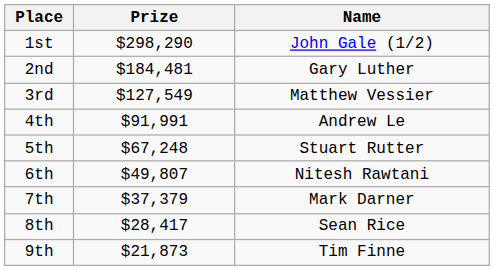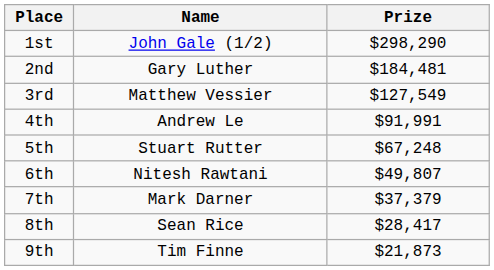 <table class="wikitable">
 <tr>
 <th width="50">Place</th>
+<th width="200">Name</th>
 <th width="125">Prize</th>
-<th width="200">Name</th>
 </tr>
 <tr>
 <td align = "center">1st</td>
+<td align = "center"><a href='#'>John Gale</a> (1/2)</td>
 <td align = "center">$298,290</td>
-<td align = "center"><a href='#'>John Gale</a> (1/2)</td>
 </tr>
 <tr>
 <td align = "center">2nd</td>
+<td align = "center">Gary Luther</td>
 <td align = "center">$184,481</td>
-<td align = "center">Gary Luther</td>
 </tr>
 <tr>
 <td align = "center">3rd</td>
+<td align = "center">Matthew Vessier</td>
 <td align = "center">$127,549</td>
-<td align = "center">Matthew Vessier</td>
 </tr>
 <tr>
 <td align = "center">4th</td>
+<td align = "center">Andrew Le</td>
 <td align = "center">$91,991</td>
-<td align = "center">Andrew Le</td>
 </tr>
 <tr>
 <td align = "center">5th</td>
+<td align = "center">Stuart Rutter</td>
 <td align = "center">$67,248</td>
-<td align = "center">Stuart Rutter</td>
 </tr>
 <tr>
 <td align = "center">6th</td>
+<td align = "center">Nitesh Rawtani</td>
 <td align = "center">$49,807</td>
-<td align = "center">Nitesh Rawtani</td>
 </tr>
 <tr>
 <td align = "center">7th</td>
+<td align = "center">Mark Darner</td>
 <td align = "center">$37,379</td>
-<td align = "center">Mark Darner</td>
 </tr>
 <tr>
 <td align = "center">8th</td>
+<td align = "center">Sean Rice</td>
 <td align = "center">$28,417</td>
-<td align = "center">Sean Rice</td>
 </tr>
 <tr>
 <td align = "center">9th</td>
+<td align = "center">Tim Finne</td>
 <td align = "center">$21,873</td>
-<td align = "center">Tim Finne</td>
 </tr>
 </table>
